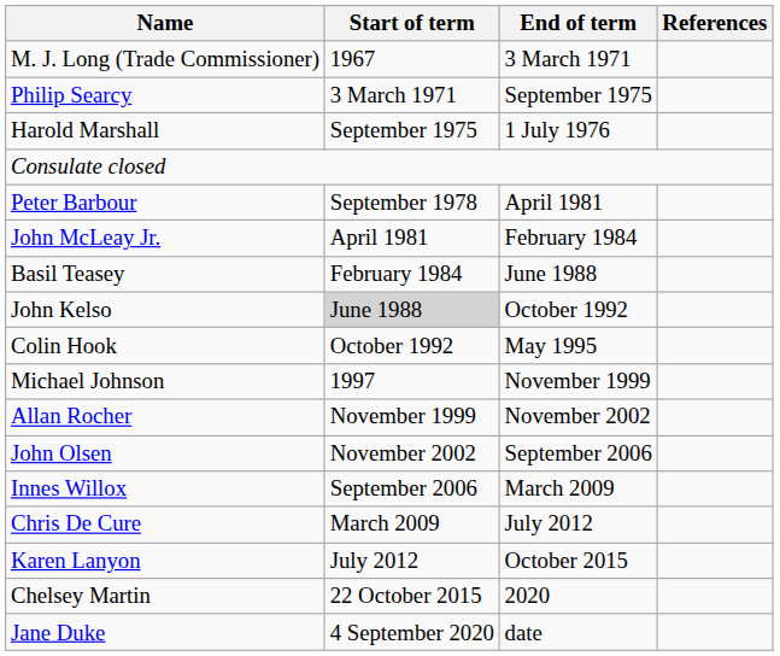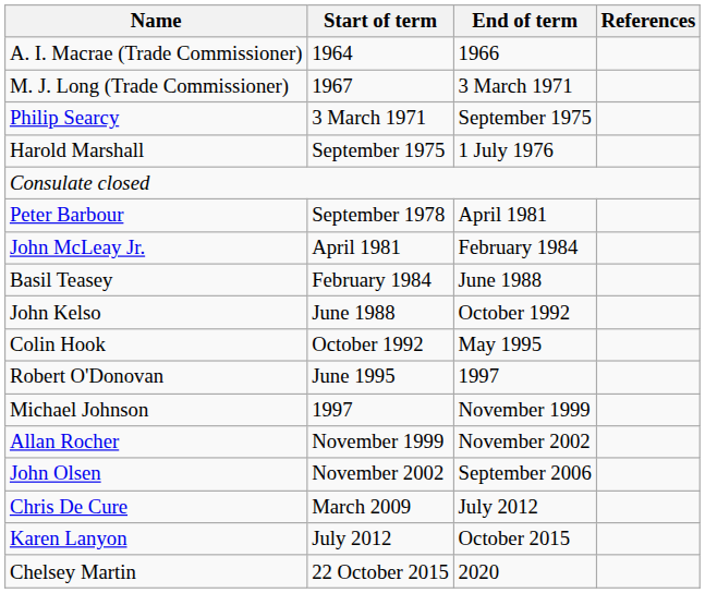 <table class="wikitable">
 <tr>
 <th>Name</th>
 <th>Start of term</th>
 <th>End of term</th>
 <th>References</th>
+</tr>
+<tr>
+<td>A. I. Macrae (Trade Commissioner)</td>
+<td>1964</td>
+<td>1966</td>
+<td></td>
 </tr>
 <tr>
 <td>M. J. Long (Trade Commissioner)</td>
 <td>1967</td>
 <td>3 March 1971</td>
 <td></td>
 </tr>
 <tr>
 <td><a href='#'>Philip Searcy</a> </td>
 <td>3 March 1971</td>
 <td>September 1975</td>
 <td></td>
 </tr>
 <tr>
 <td>Harold Marshall</td>
 <td>September 1975</td>
 <td>1 July 1976</td>
 <td></td>
 </tr>
 <tr>
 <td colspan=4><em>Consulate closed</em></td>
 </tr>
 <tr>
 <td><a href='#'>Peter Barbour</a></td>
 <td>September 1978</td>
 <td>April 1981</td>
 <td></td>
 </tr>
 <tr>
 <td><a href='#'>John McLeay Jr.</a></td>
 <td>April 1981</td>
 <td>February 1984</td>
 <td></td>
 </tr>
 <tr>
 <td>Basil Teasey</td>
 <td>February 1984</td>
 <td>June 1988</td>
 <td></td>
 </tr>
 <tr>
 <td>John Kelso</td>
-<td style="background: lightgrey;">June 1988</td>
+<td>June 1988</td>
 <td>October 1992</td>
 <td></td>
 </tr>
 <tr>
 <td>Colin Hook</td>
 <td>October 1992</td>
 <td>May 1995</td>
+<td></td>
+</tr>
+<tr>
+<td>Robert O'Donovan</td>
+<td>June 1995</td>
+<td>1997</td>
 <td></td>
 </tr>
 <tr>
 <td>Michael Johnson</td>
 <td>1997</td>
 <td>November 1999</td>
 <td></td>
 </tr>
 <tr>
 <td><a href='#'>Allan Rocher</a></td>
 <td>November 1999</td>
 <td>November 2002</td>
 <td></td>
 </tr>
 <tr>
 <td><a href='#'>John Olsen</a></td>
 <td>November 2002</td>
 <td>September 2006</td>
 <td></td>
 </tr>
 <tr>
-<td><a href='#'>Innes Willox</a></td>
-<td>September 2006</td>
-<td>March 2009</td>
-<td></td>
-</tr>
-<tr>
 <td><a href='#'>Chris De Cure</a> </td>
 <td>March 2009</td>
 <td>July 2012</td>
 <td></td>
 </tr>
 <tr>
 <td><a href='#'>Karen Lanyon</a></td>
 <td>July 2012</td>
 <td>October 2015</td>
 <td></td>
 </tr>
 <tr>
 <td>Chelsey Martin</td>
 <td>22 October 2015</td>
 <td>2020</td>
 <td></td>
 </tr>
-<tr>
-<td><a href='#'>Jane Duke</a></td>
-<td>4 September 2020</td>
-<td>date</td>
-<td></td>
-</tr>
 </table>
